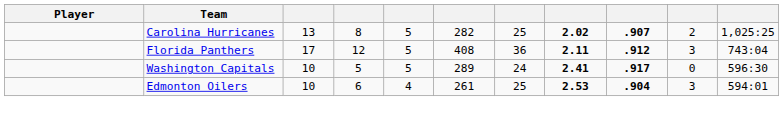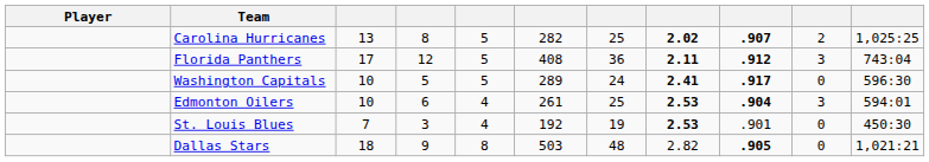 <table style="padding:3px; border-spacing:0; text-align:center;" class="wikitable sortable">
 <tr>
 <th style="width:12em">Player</th>
 <th style="width:12em">Team</th>
 <th style="width:4em"></th>
 <th style="width:4em"></th>
 <th style="width:4em"></th>
 <th style="width:5em"></th>
 <th style="width:4em"></th>
 <th style="width:5em"></th>
 <th style="width:5em"></th>
 <th style="width:4em"></th>
 <th style="width:5em"></th>
 </tr>
 <tr>
 <td align=left></td>
 <td align="left"><a href='#'>Carolina Hurricanes</a></td>
 <td>13</td>
 <td>8</td>
 <td>5</td>
 <td>282</td>
 <td>25</td>
 <td><strong>2.02</strong></td>
 <td><strong>.907</strong></td>
 <td>2</td>
 <td> 1,025:25</td>
 </tr>
 <tr>
 <td align=left><strong></strong></td>
 <td align=left><a href='#'>Florida Panthers</a></td>
 <td>17</td>
 <td>12</td>
 <td>5</td>
 <td>408</td>
 <td>36</td>
 <td><strong>2.11</strong></td>
 <td><strong>.912</strong></td>
 <td>3</td>
 <td> 743:04</td>
 </tr>
 <tr>
 <td align=left></td>
 <td align=left><a href='#'>Washington Capitals</a></td>
 <td>10</td>
 <td>5</td>
 <td>5</td>
 <td>289</td>
 <td>24</td>
 <td><strong>2.41</strong></td>
 <td><strong>.917</strong></td>
 <td>0</td>
 <td> 596:30</td>
 </tr>
 <tr>
 <td align=left><strong></strong></td>
 <td align=left><a href='#'>Edmonton Oilers</a></td>
 <td>10</td>
 <td>6</td>
 <td>4</td>
 <td>261</td>
 <td>25</td>
 <td><strong>2.53</strong></td>
 <td><strong>.904</strong></td>
 <td>3</td>
 <td> 594:01</td>
 </tr>
+<tr>
+<td align=left></td>
+<td align=left><a href='#'>St. Louis Blues</a></td>
+<td>7</td>
+<td>3</td>
+<td>4</td>
+<td>192</td>
+<td>19</td>
+<td><strong>2.53</strong></td>
+<td>.901</td>
+<td>0</td>
+<td> 450:30</td>
+</tr>
+<tr>
+<td align=left></td>
+<td align=left><a href='#'>Dallas Stars</a></td>
+<td>18</td>
+<td>9</td>
+<td>8</td>
+<td>503</td>
+<td>48</td>
+<td>2.82</td>
+<td><strong>.905</strong></td>
+<td>0</td>
+<td> 1,021:21</td>
+</tr>
 </table>
